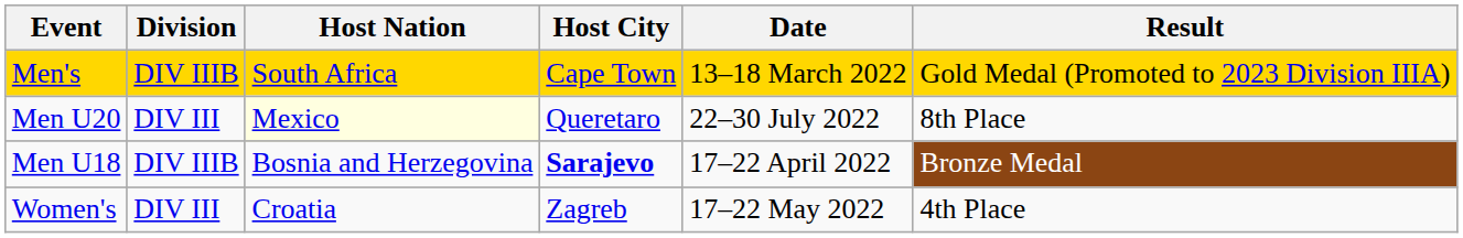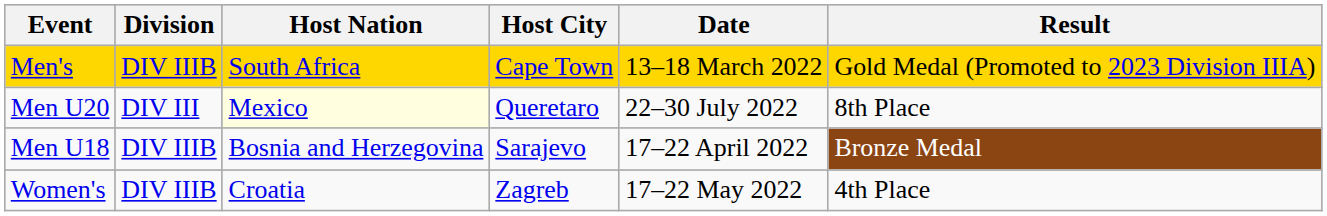 <table class="wikitable">
 <tr>
 <th>Event</th>
 <th>Division</th>
 <th>Host Nation</th>
 <th>Host City</th>
 <th>Date</th>
 <th>Result</th>
 </tr>
 <tr bgcolor=ffd700>
 <td><a href='#'>Men's</a></td>
 <td><a href='#'>DIV IIIB</a></td>
 <td> <a href='#'>South Africa</a></td>
 <td><a href='#'>Cape Town</a></td>
 <td>13–18 March 2022</td>
 <td>Gold Medal (Promoted to <a href='#'>2023 Division IIIA</a>)</td>
 </tr>
 <tr>
 <td><a href='#'>Men U20</a></td>
 <td><a href='#'>DIV III</a></td>
 <td style="background: lightyellow;"> <a href='#'>Mexico</a></td>
 <td><a href='#'>Queretaro</a></td>
 <td>22–30 July 2022</td>
 <td>8th Place</td>
 </tr>
 <tr>
 <td><a href='#'>Men U18</a></td>
 <td><a href='#'>DIV IIIB</a></td>
 <td> <a href='#'>Bosnia and Herzegovina</a></td>
-<td><strong><a href='#'>Sarajevo</a></strong></td>
+<td><a href='#'>Sarajevo</a></td>
 <td>17–22 April 2022</td>
 <td style="background:saddlebrown; color:white;">Bronze Medal</td>
 </tr>
 <tr>
 <td><a href='#'>Women's</a></td>
-<td><a href='#'>DIV III</a></td>
+<td><a href='#'>DIV IIIB</a></td>
 <td> <a href='#'>Croatia</a></td>
 <td><a href='#'>Zagreb</a></td>
 <td>17–22 May 2022</td>
 <td>4th Place</td>
 </tr>
 </table>
